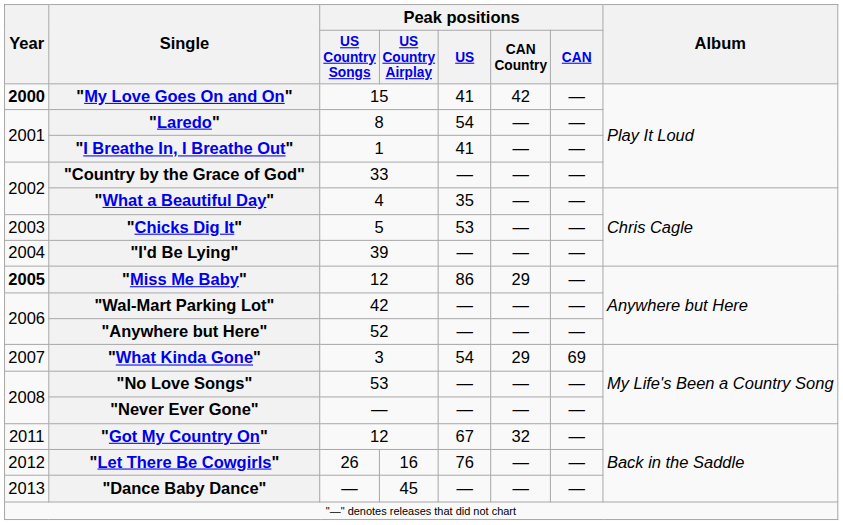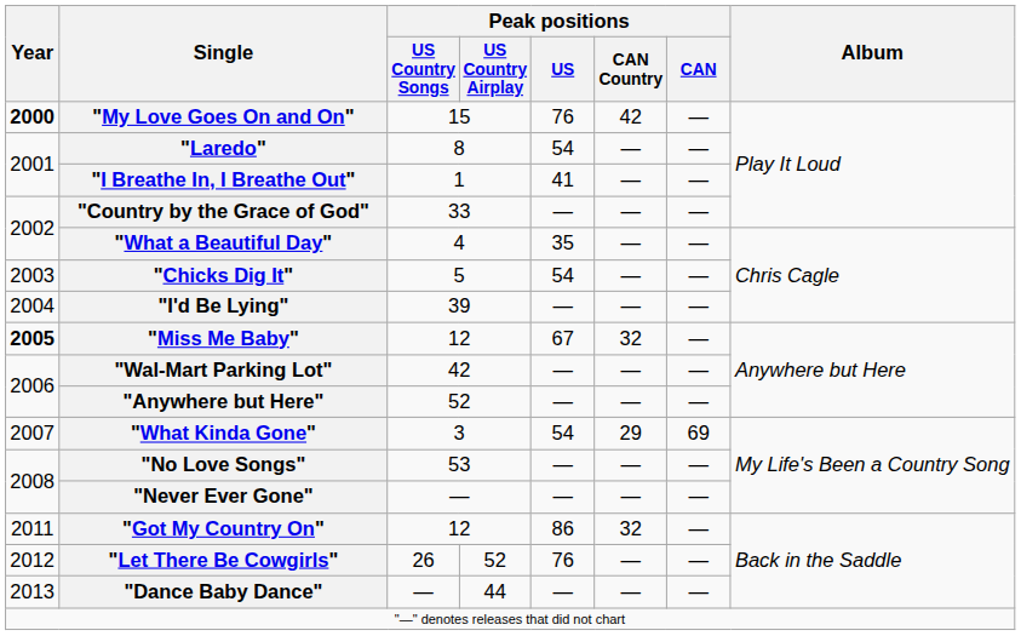 <table class="wikitable plainrowheaders" style="text-align:center;">
 <tr>
 <th rowspan="2">Year</th>
 <th rowspan="2" style="width:16em;">Single</th>
 <th colspan="5">Peak positions</th>
 <th rowspan="2">Album</th>
 </tr>
 <tr style="font-size:smaller;">
 <th width="45"><a href='#'>US Country Songs</a><br></th>
 <th width="45"><a href='#'>US Country Airplay</a><br></th>
 <th width="45"><a href='#'>US</a><br></th>
 <th width="45">CAN Country<br></th>
 <th width="45"><a href='#'>CAN</a><br></th>
 </tr>
 <tr>
 <td><strong>2000</strong></td>
 <th scope="row">"<a href='#'>My Love Goes On and On</a>"</th>
 <td colspan="2">15</td>
-<td>41</td>
+<td>76</td>
 <td>42</td>
 <td>—</td>
 <td align="left" rowspan="4"><em>Play It Loud</em></td>
 </tr>
 <tr>
 <td rowspan="2">2001</td>
 <th scope="row">"<a href='#'>Laredo</a>"</th>
 <td colspan="2">8</td>
 <td>54</td>
 <td>—</td>
 <td>—</td>
 </tr>
 <tr>
 <th scope="row">"<a href='#'>I Breathe In, I Breathe Out</a>"</th>
 <td colspan="2">1</td>
 <td>41</td>
 <td>—</td>
 <td>—</td>
 </tr>
 <tr>
 <td rowspan="2">2002</td>
 <th scope="row">"Country by the Grace of God"</th>
 <td colspan="2">33</td>
 <td>—</td>
 <td>—</td>
 <td>—</td>
 </tr>
 <tr>
 <th scope="row">"<a href='#'>What a Beautiful Day</a>"</th>
 <td colspan="2">4</td>
 <td>35</td>
 <td>—</td>
 <td>—</td>
 <td align="left" rowspan="3"><em>Chris Cagle</em></td>
 </tr>
 <tr>
 <td>2003</td>
 <th scope="row">"<a href='#'>Chicks Dig It</a>"</th>
 <td colspan="2">5</td>
-<td>53</td>
+<td>54</td>
 <td>—</td>
 <td>—</td>
 </tr>
 <tr>
 <td>2004</td>
 <th scope="row">"I'd Be Lying"</th>
 <td colspan="2">39</td>
 <td>—</td>
 <td>—</td>
 <td>—</td>
 </tr>
 <tr>
 <td><strong>2005</strong></td>
 <th scope="row">"<a href='#'>Miss Me Baby</a>"</th>
 <td colspan="2">12</td>
-<td>86</td>
-<td>29</td>
+<td>67</td>
+<td>32</td>
 <td>—</td>
 <td align="left" rowspan="3"><em>Anywhere but Here</em></td>
 </tr>
 <tr>
 <td rowspan="2">2006</td>
 <th scope="row">"Wal-Mart Parking Lot"</th>
 <td colspan="2">42</td>
 <td>—</td>
 <td>—</td>
 <td>—</td>
 </tr>
 <tr>
 <th scope="row">"Anywhere but Here"</th>
 <td colspan="2">52</td>
 <td>—</td>
 <td>—</td>
 <td>—</td>
 </tr>
 <tr>
 <td>2007</td>
 <th scope="row">"<a href='#'>What Kinda Gone</a>"</th>
 <td colspan="2">3</td>
 <td>54</td>
 <td>29</td>
 <td>69</td>
 <td align="left" rowspan="3"><em>My Life's Been a Country Song</em></td>
 </tr>
 <tr>
 <td rowspan="2">2008</td>
 <th scope="row">"No Love Songs"</th>
 <td colspan="2">53</td>
 <td>—</td>
 <td>—</td>
 <td>—</td>
 </tr>
 <tr>
 <th scope="row">"Never Ever Gone"</th>
 <td colspan="2">—</td>
 <td>—</td>
 <td>—</td>
 <td>—</td>
 </tr>
 <tr>
 <td>2011</td>
 <th scope="row">"<a href='#'>Got My Country On</a>"</th>
 <td colspan="2">12</td>
-<td>67</td>
+<td>86</td>
 <td>32</td>
 <td>—</td>
 <td align="left" rowspan="3"><em>Back in the Saddle</em></td>
 </tr>
 <tr>
 <td>2012</td>
 <th scope="row">"<a href='#'>Let There Be Cowgirls</a>"</th>
 <td>26</td>
-<td>16</td>
+<td>52</td>
 <td>76</td>
 <td>—</td>
 <td>—</td>
 </tr>
 <tr>
 <td>2013</td>
 <th scope="row">"Dance Baby Dance"</th>
 <td>—</td>
-<td>45</td>
+<td>44</td>
 <td>—</td>
 <td>—</td>
 <td>—</td>
 </tr>
 <tr>
 <td colspan="8" style="font-size:8pt">"—" denotes releases that did not chart</td>
 </tr>
 </table>
